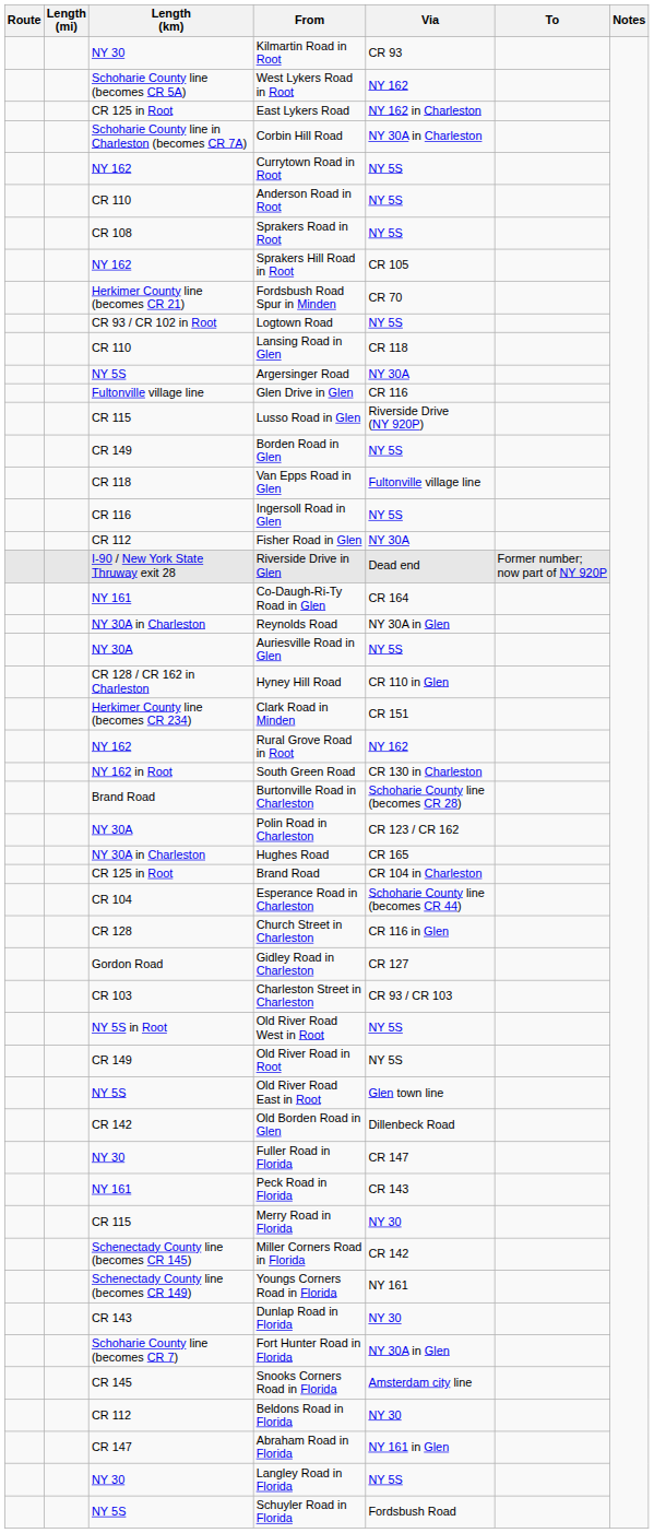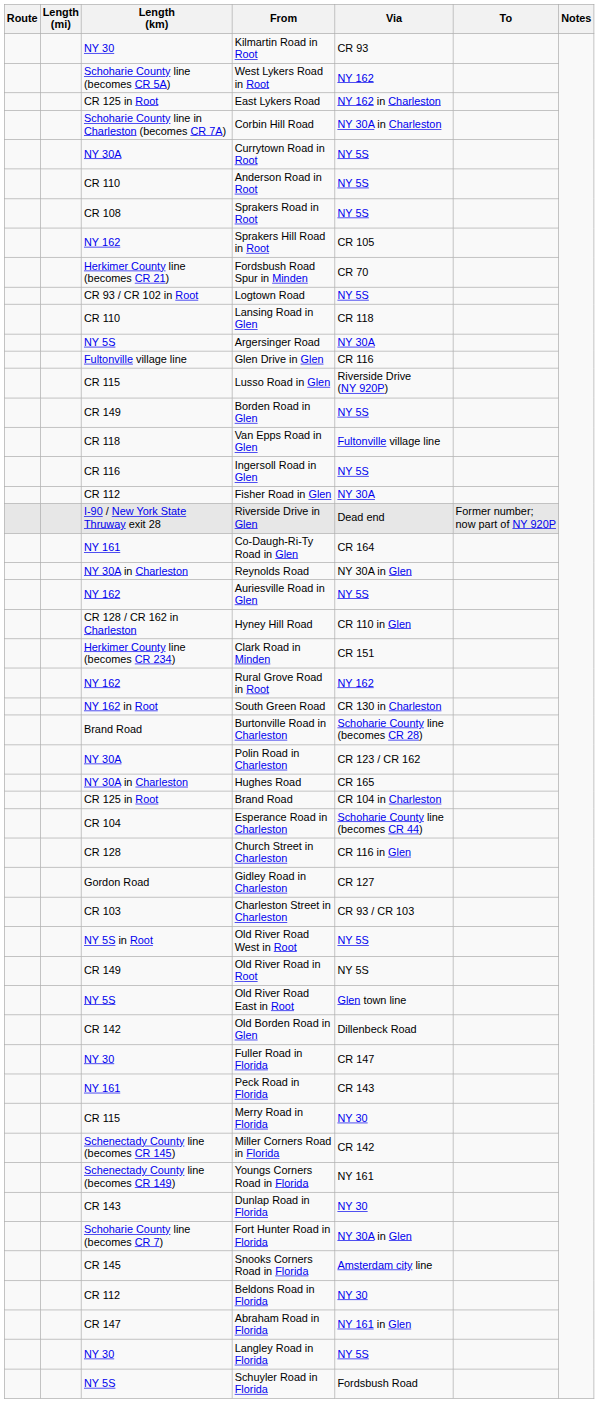 <table class="wikitable sortable">
 <tr>
 <th>Route</th>
 <th>Length<br>(mi)</th>
 <th>Length<br>(km)</th>
 <th class="unsortable">From</th>
 <th class="unsortable">Via</th>
 <th class="unsortable">To</th>
 <th class="unsortable">Notes</th>
 </tr>
 <tr>
 <td id="101"></td>
 <td></td>
 <td><a href='#'>NY&nbsp;30</a></td>
 <td>Kilmartin Road in <a href='#'>Root</a></td>
 <td>CR 93</td>
 <td></td>
 </tr>
 <tr>
 <td id="102"></td>
 <td></td>
 <td><a href='#'>Schoharie County</a> line (becomes <a href='#'>CR 5A</a>)</td>
 <td>West Lykers Road in <a href='#'>Root</a></td>
 <td><a href='#'>NY&nbsp;162</a></td>
 <td></td>
 </tr>
 <tr>
 <td id="103"></td>
 <td></td>
 <td>CR 125 in <a href='#'>Root</a></td>
 <td>East Lykers Road</td>
 <td><a href='#'>NY&nbsp;162</a> in <a href='#'>Charleston</a></td>
 <td></td>
 </tr>
 <tr>
 <td id="104"></td>
 <td></td>
 <td><a href='#'>Schoharie County</a> line in <a href='#'>Charleston</a> (becomes <a href='#'>CR 7A</a>)</td>
 <td>Corbin Hill Road</td>
 <td><a href='#'>NY&nbsp;30A</a> in <a href='#'>Charleston</a></td>
 <td></td>
 </tr>
 <tr>
 <td id="105"></td>
 <td></td>
-<td><a href='#'>NY&nbsp;162</a></td>
+<td><a href='#'>NY&nbsp;30A</a></td>
 <td>Currytown Road in <a href='#'>Root</a></td>
 <td><a href='#'>NY&nbsp;5S</a></td>
 <td></td>
 </tr>
 <tr>
 <td id="106"></td>
 <td></td>
 <td>CR 110</td>
 <td>Anderson Road in <a href='#'>Root</a></td>
 <td><a href='#'>NY&nbsp;5S</a></td>
 <td></td>
 </tr>
 <tr>
 <td id="107"></td>
 <td></td>
 <td>CR 108</td>
 <td>Sprakers Road in <a href='#'>Root</a></td>
 <td><a href='#'>NY&nbsp;5S</a></td>
 <td></td>
 </tr>
 <tr>
 <td id="108"></td>
 <td></td>
 <td><a href='#'>NY&nbsp;162</a></td>
 <td>Sprakers Hill Road in <a href='#'>Root</a></td>
 <td>CR 105</td>
 <td></td>
 </tr>
 <tr>
 <td id="109"></td>
 <td></td>
 <td><a href='#'>Herkimer County</a> line (becomes <a href='#'>CR 21</a>)</td>
 <td>Fordsbush Road Spur in <a href='#'>Minden</a></td>
 <td>CR 70</td>
 <td></td>
 </tr>
 <tr>
 <td id="110"></td>
 <td></td>
 <td>CR 93 / CR 102 in <a href='#'>Root</a></td>
 <td>Logtown Road</td>
 <td><a href='#'>NY&nbsp;5S</a></td>
 <td></td>
 </tr>
 <tr>
 <td id="111"></td>
 <td></td>
 <td>CR 110</td>
 <td>Lansing Road in <a href='#'>Glen</a></td>
 <td>CR 118</td>
 <td></td>
 </tr>
 <tr>
 <td id="112"></td>
 <td></td>
 <td><a href='#'>NY&nbsp;5S</a></td>
 <td>Argersinger Road</td>
 <td><a href='#'>NY&nbsp;30A</a></td>
 <td></td>
 </tr>
 <tr>
 <td id="113"></td>
 <td></td>
 <td><a href='#'>Fultonville</a> village line</td>
 <td>Glen Drive in <a href='#'>Glen</a></td>
 <td>CR 116</td>
 <td></td>
 </tr>
 <tr>
 <td id="114"></td>
 <td></td>
 <td>CR 115</td>
 <td>Lusso Road in <a href='#'>Glen</a></td>
 <td>Riverside Drive (<a href='#'>NY&nbsp;920P</a>)</td>
 <td></td>
 </tr>
 <tr>
 <td id="115"></td>
 <td></td>
 <td>CR 149</td>
 <td>Borden Road in <a href='#'>Glen</a></td>
 <td><a href='#'>NY&nbsp;5S</a></td>
 <td></td>
 </tr>
 <tr>
 <td id="116"></td>
 <td></td>
 <td>CR 118</td>
 <td>Van Epps Road in <a href='#'>Glen</a></td>
 <td><a href='#'>Fultonville</a> village line</td>
 <td></td>
 </tr>
 <tr>
 <td id="117"></td>
 <td></td>
 <td>CR 116</td>
 <td>Ingersoll Road in <a href='#'>Glen</a></td>
 <td><a href='#'>NY&nbsp;5S</a></td>
 <td></td>
 </tr>
 <tr>
 <td id="118"></td>
 <td></td>
 <td>CR 112</td>
 <td>Fisher Road in <a href='#'>Glen</a></td>
 <td><a href='#'>NY&nbsp;30A</a></td>
 <td></td>
 </tr>
 <tr style="background-color:#e7e7e7">
 <td id="119"></td>
 <td></td>
 <td><a href='#'>I-90</a> / <a href='#'>New York State Thruway</a> exit 28</td>
 <td>Riverside Drive in <a href='#'>Glen</a></td>
 <td>Dead end</td>
 <td>Former number; now part of <a href='#'>NY&nbsp;920P</a></td>
 </tr>
 <tr>
 <td id="120"></td>
 <td></td>
 <td><a href='#'>NY&nbsp;161</a></td>
 <td>Co-Daugh-Ri-Ty Road in <a href='#'>Glen</a></td>
 <td>CR 164</td>
 <td></td>
 </tr>
 <tr>
 <td id="121"></td>
 <td></td>
 <td><a href='#'>NY&nbsp;30A</a> in <a href='#'>Charleston</a></td>
 <td>Reynolds Road</td>
 <td>NY 30A in <a href='#'>Glen</a></td>
 <td></td>
 </tr>
 <tr>
 <td id="122"></td>
 <td></td>
-<td><a href='#'>NY&nbsp;30A</a></td>
+<td><a href='#'>NY&nbsp;162</a></td>
 <td>Auriesville Road in <a href='#'>Glen</a></td>
 <td><a href='#'>NY&nbsp;5S</a></td>
 <td></td>
 </tr>
 <tr>
 <td id="123"></td>
 <td></td>
 <td>CR 128 / CR 162 in <a href='#'>Charleston</a></td>
 <td>Hyney Hill Road</td>
 <td>CR 110 in <a href='#'>Glen</a></td>
 <td></td>
 </tr>
 <tr>
 <td id="124"></td>
 <td></td>
 <td><a href='#'>Herkimer County</a> line (becomes <a href='#'>CR 234</a>)</td>
 <td>Clark Road in <a href='#'>Minden</a></td>
 <td>CR 151</td>
 <td></td>
 </tr>
 <tr>
 <td id="125"></td>
 <td></td>
 <td><a href='#'>NY&nbsp;162</a></td>
 <td>Rural Grove Road in <a href='#'>Root</a></td>
 <td><a href='#'>NY&nbsp;162</a></td>
 <td></td>
 </tr>
 <tr>
 <td id="126"></td>
 <td></td>
 <td><a href='#'>NY&nbsp;162</a> in <a href='#'>Root</a></td>
 <td>South Green Road</td>
 <td>CR 130 in <a href='#'>Charleston</a></td>
 <td></td>
 </tr>
 <tr>
 <td id="127"></td>
 <td></td>
 <td>Brand Road</td>
 <td>Burtonville Road in <a href='#'>Charleston</a></td>
 <td><a href='#'>Schoharie County</a> line (becomes <a href='#'>CR 28</a>)</td>
 <td></td>
 </tr>
 <tr>
 <td id="128"></td>
 <td></td>
 <td><a href='#'>NY&nbsp;30A</a></td>
 <td>Polin Road in <a href='#'>Charleston</a></td>
 <td>CR 123 / CR 162</td>
 <td></td>
 </tr>
 <tr>
 <td id="129"></td>
 <td></td>
 <td><a href='#'>NY&nbsp;30A</a> in <a href='#'>Charleston</a></td>
 <td>Hughes Road</td>
 <td>CR 165</td>
 <td></td>
 </tr>
 <tr>
 <td id="130"></td>
 <td></td>
 <td>CR 125 in <a href='#'>Root</a></td>
 <td>Brand Road</td>
 <td>CR 104 in <a href='#'>Charleston</a></td>
 <td></td>
 </tr>
 <tr>
 <td id="131"></td>
 <td></td>
 <td>CR 104</td>
 <td>Esperance Road in <a href='#'>Charleston</a></td>
 <td><a href='#'>Schoharie County</a> line (becomes <a href='#'>CR 44</a>)</td>
 <td></td>
 </tr>
 <tr>
 <td id="132"></td>
 <td></td>
 <td>CR 128</td>
 <td>Church Street in <a href='#'>Charleston</a></td>
 <td>CR 116 in <a href='#'>Glen</a></td>
 <td></td>
 </tr>
 <tr>
 <td id="133"></td>
 <td></td>
 <td>Gordon Road</td>
 <td>Gidley Road in <a href='#'>Charleston</a></td>
 <td>CR 127</td>
 <td></td>
 </tr>
 <tr>
 <td id="134"></td>
 <td></td>
 <td>CR 103</td>
 <td>Charleston Street in <a href='#'>Charleston</a></td>
 <td>CR 93 / CR 103</td>
 <td></td>
 </tr>
 <tr>
 <td id="135"></td>
 <td></td>
 <td><a href='#'>NY&nbsp;5S</a> in <a href='#'>Root</a></td>
 <td>Old River Road West in <a href='#'>Root</a></td>
 <td><a href='#'>NY&nbsp;5S</a></td>
 <td></td>
 </tr>
 <tr>
 <td id="136"></td>
 <td></td>
 <td>CR 149</td>
 <td>Old River Road in <a href='#'>Root</a></td>
 <td>NY 5S</td>
 <td></td>
 </tr>
 <tr>
 <td id="137"></td>
 <td></td>
 <td><a href='#'>NY&nbsp;5S</a></td>
 <td>Old River Road East in <a href='#'>Root</a></td>
 <td><a href='#'>Glen</a> town line</td>
 <td></td>
 </tr>
 <tr>
 <td id="138"></td>
 <td></td>
 <td>CR 142</td>
 <td>Old Borden Road in <a href='#'>Glen</a></td>
 <td>Dillenbeck Road</td>
 <td></td>
 </tr>
 <tr>
 <td id="139"></td>
 <td></td>
 <td><a href='#'>NY&nbsp;30</a></td>
 <td>Fuller Road in <a href='#'>Florida</a></td>
 <td>CR 147</td>
 <td></td>
 </tr>
 <tr>
 <td id="140"></td>
 <td></td>
 <td><a href='#'>NY&nbsp;161</a></td>
 <td>Peck Road in <a href='#'>Florida</a></td>
 <td>CR 143</td>
 <td></td>
 </tr>
 <tr>
 <td id="141"></td>
 <td></td>
 <td>CR 115</td>
 <td>Merry Road in <a href='#'>Florida</a></td>
 <td><a href='#'>NY&nbsp;30</a></td>
 <td></td>
 </tr>
 <tr>
 <td id="142"></td>
 <td></td>
 <td><a href='#'>Schenectady County</a> line (becomes <a href='#'>CR 145</a>)</td>
 <td>Miller Corners Road in <a href='#'>Florida</a></td>
 <td>CR 142</td>
 <td></td>
 </tr>
 <tr>
 <td id="143"></td>
 <td></td>
 <td><a href='#'>Schenectady County</a> line (becomes <a href='#'>CR 149</a>)</td>
 <td>Youngs Corners Road in <a href='#'>Florida</a></td>
 <td>NY 161</td>
 <td></td>
 </tr>
 <tr>
 <td id="144"></td>
 <td></td>
 <td>CR 143</td>
 <td>Dunlap Road in <a href='#'>Florida</a></td>
 <td><a href='#'>NY&nbsp;30</a></td>
 <td></td>
 </tr>
 <tr>
 <td id="145"></td>
 <td></td>
 <td><a href='#'>Schoharie County</a> line (becomes <a href='#'>CR 7</a>)</td>
 <td>Fort Hunter Road in <a href='#'>Florida</a></td>
 <td><a href='#'>NY&nbsp;30A</a> in <a href='#'>Glen</a></td>
 <td></td>
 </tr>
 <tr>
 <td id="146"></td>
 <td></td>
 <td>CR 145</td>
 <td>Snooks Corners Road in <a href='#'>Florida</a></td>
 <td><a href='#'>Amsterdam city</a> line</td>
 <td></td>
 </tr>
 <tr>
 <td id="147"></td>
 <td></td>
 <td>CR 112</td>
 <td>Beldons Road in <a href='#'>Florida</a></td>
 <td><a href='#'>NY&nbsp;30</a></td>
 <td></td>
 </tr>
 <tr>
 <td id="148"></td>
 <td></td>
 <td>CR 147</td>
 <td>Abraham Road in <a href='#'>Florida</a></td>
 <td><a href='#'>NY&nbsp;161</a> in <a href='#'>Glen</a></td>
 <td></td>
 </tr>
 <tr>
 <td id="149"></td>
 <td></td>
 <td><a href='#'>NY&nbsp;30</a></td>
 <td>Langley Road in <a href='#'>Florida</a></td>
 <td><a href='#'>NY&nbsp;5S</a></td>
 <td></td>
 </tr>
 <tr>
 <td id="150"></td>
 <td></td>
 <td><a href='#'>NY&nbsp;5S</a></td>
 <td>Schuyler Road in <a href='#'>Florida</a></td>
 <td>Fordsbush Road</td>
 <td></td>
 </tr>
 </table>
